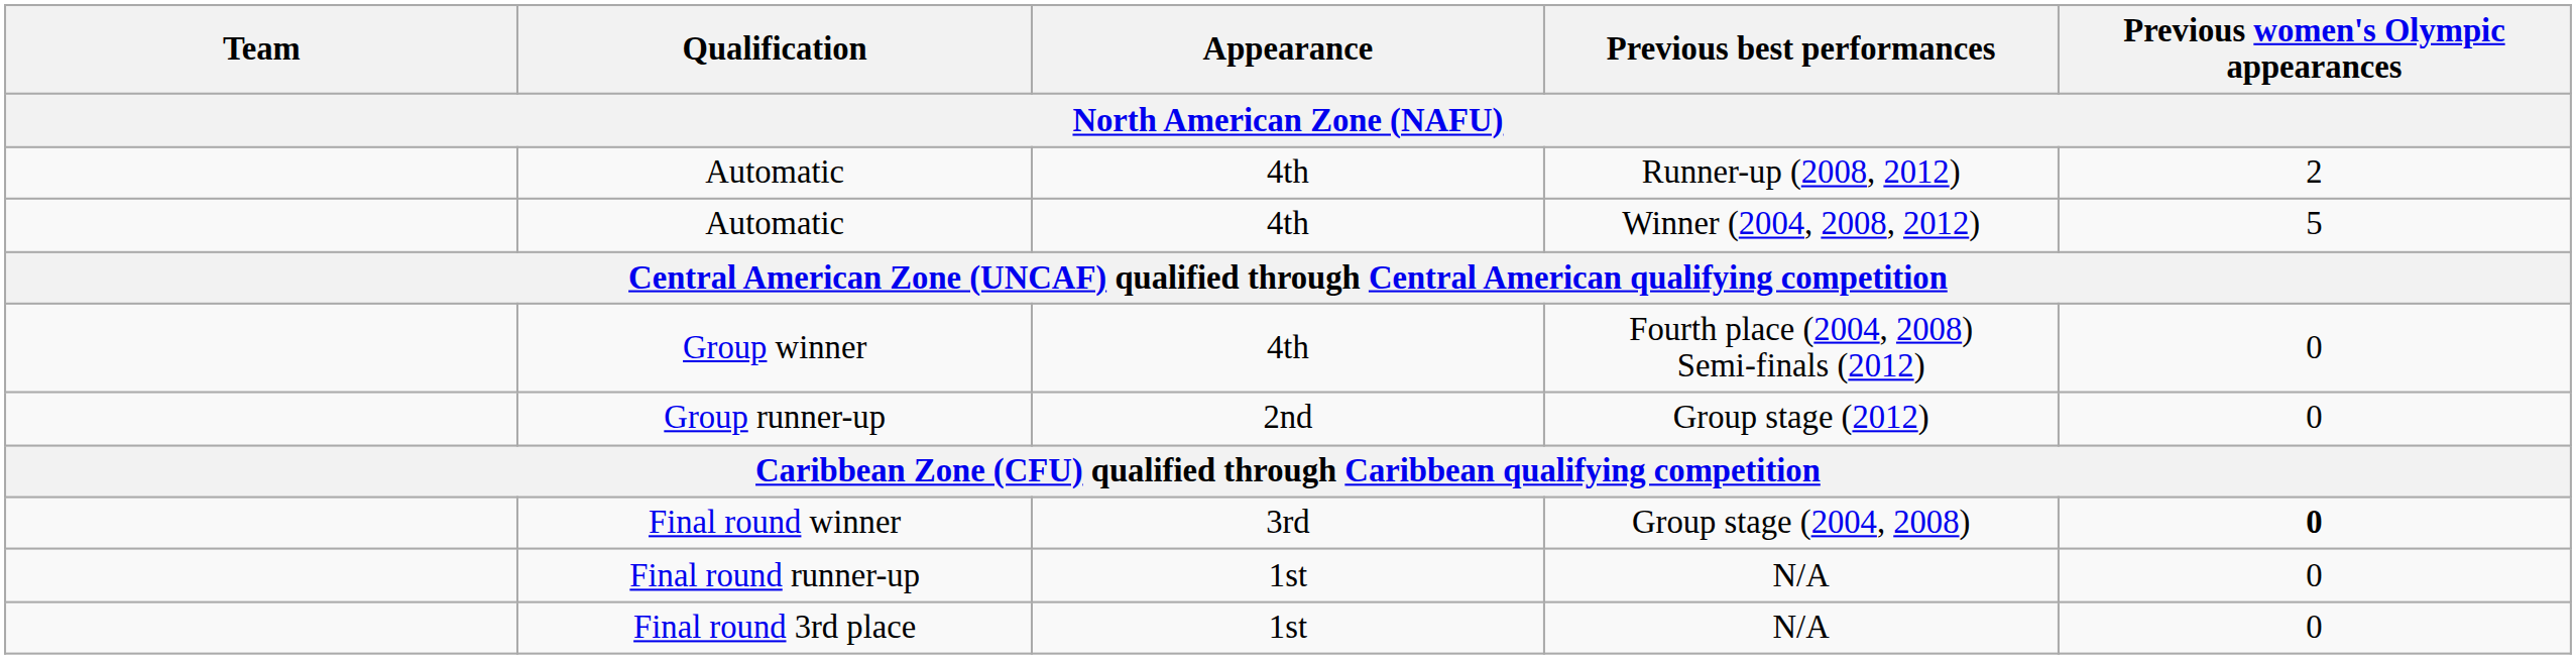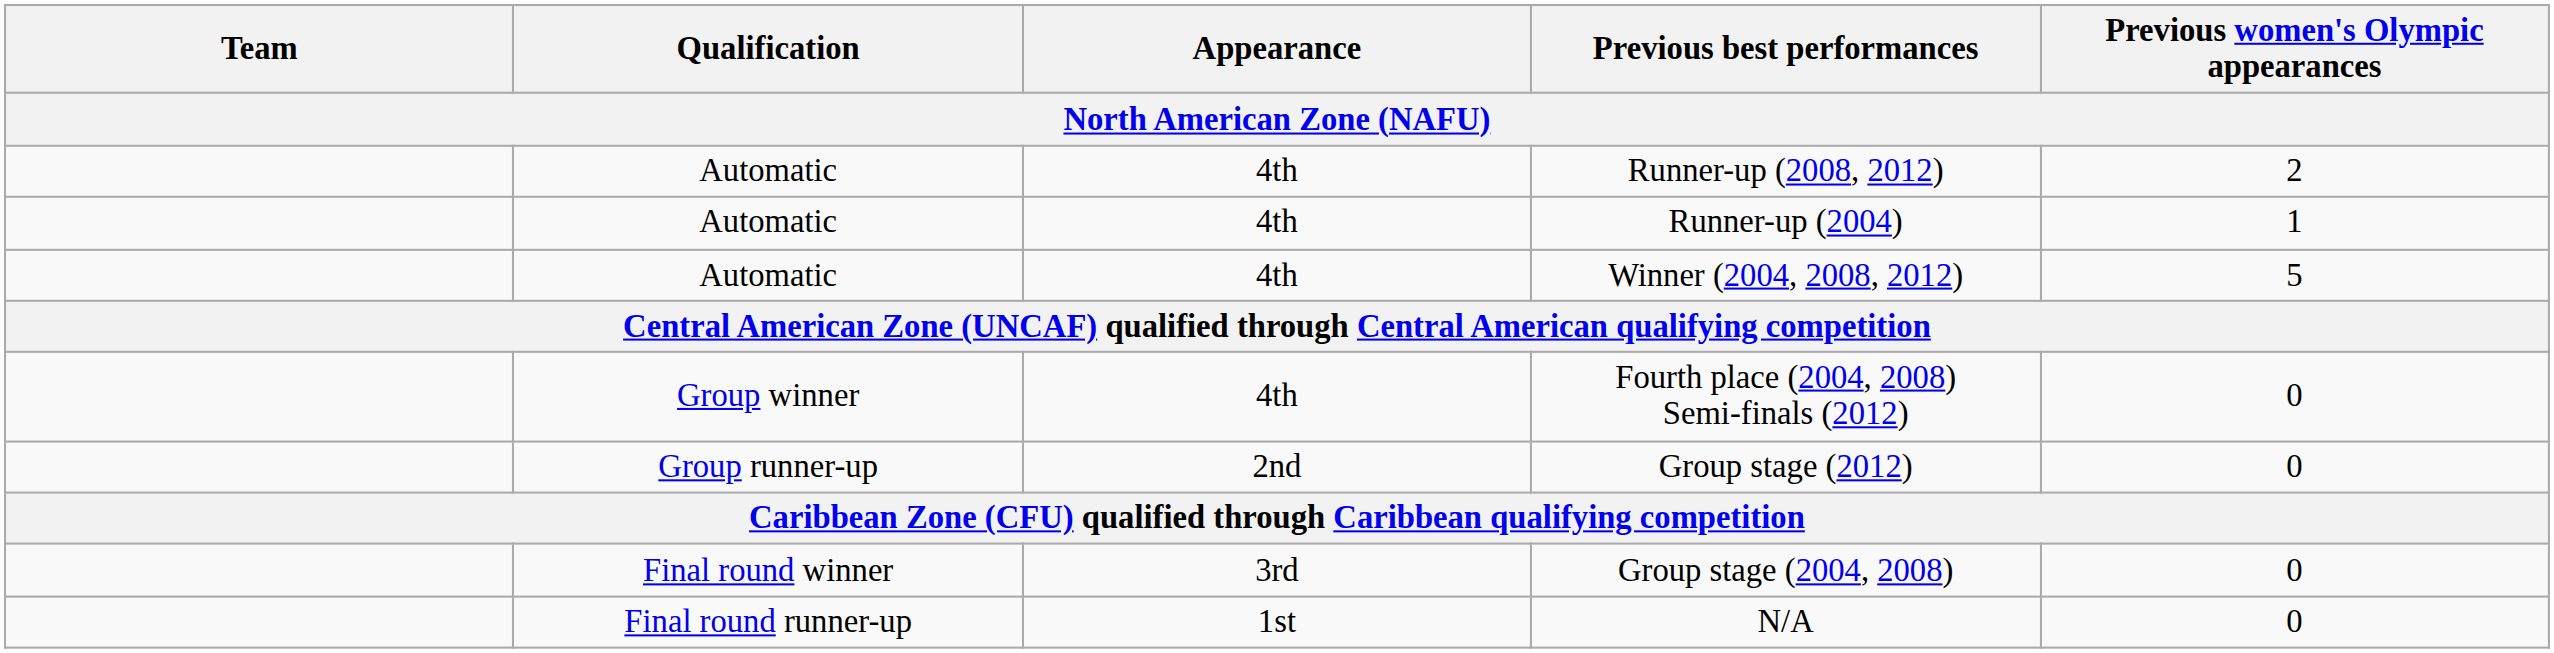 <table class="wikitable">
 <tr>
 <th width=20%>Team</th>
 <th width=20%>Qualification</th>
 <th width=20%>Appearance</th>
 <th width=20%>Previous best performances</th>
 <th width=20%>Previous <a href='#'>women's Olympic</a> appearances</th>
 </tr>
 <tr>
 <th colspan=5><strong><a href='#'>North American Zone (NAFU)</a></strong></th>
 </tr>
 <tr>
 <td align=left></td>
 <td align=center>Automatic</td>
 <td align=center>4th</td>
 <td align=center>Runner-up (<a href='#'>2008</a>, <a href='#'>2012</a>)</td>
 <td align=center>2</td>
+</tr>
+<tr>
+<td align=left></td>
+<td align=center>Automatic</td>
+<td align=center>4th</td>
+<td align=center>Runner-up (<a href='#'>2004</a>)</td>
+<td align=center>1</td>
 </tr>
 <tr>
 <td align=left></td>
 <td align=center>Automatic</td>
 <td align=center>4th</td>
 <td align=center>Winner (<a href='#'>2004</a>, <a href='#'>2008</a>, <a href='#'>2012</a>)</td>
 <td align=center>5</td>
 </tr>
 <tr>
 <th colspan=5><strong><a href='#'>Central American Zone (UNCAF)</a> qualified through <a href='#'>Central American qualifying competition</a></strong></th>
 </tr>
 <tr>
 <td align=left></td>
 <td align=center><a href='#'>Group</a> winner</td>
 <td align=center>4th</td>
 <td align=center>Fourth place (<a href='#'>2004</a>, <a href='#'>2008</a>)<br>Semi-finals (<a href='#'>2012</a>)</td>
 <td align=center>0</td>
 </tr>
 <tr>
 <td align=left></td>
 <td align=center><a href='#'>Group</a> runner-up</td>
 <td align=center>2nd</td>
 <td align=center>Group stage (<a href='#'>2012</a>)</td>
 <td align=center>0</td>
 </tr>
 <tr>
 <th colspan=5><strong><a href='#'>Caribbean Zone (CFU)</a> qualified through <a href='#'>Caribbean qualifying competition</a></strong></th>
 </tr>
 <tr>
 <td align=left></td>
 <td align=center><a href='#'>Final round</a> winner</td>
 <td align=center>3rd</td>
 <td align=center>Group stage (<a href='#'>2004</a>, <a href='#'>2008</a>)</td>
-<td align=center><strong>0</strong></td>
+<td align=center>0</td>
 </tr>
 <tr>
 <td align=left></td>
 <td align=center><a href='#'>Final round</a> runner-up</td>
 <td align=center>1st</td>
 <td align=center>N/A</td>
 <td align=center>0</td>
 </tr>
-<tr>
-<td align=left></td>
-<td align=center><a href='#'>Final round</a> 3rd place</td>
-<td align=center>1st</td>
-<td align=center>N/A</td>
-<td align=center>0</td>
-</tr>
 </table>
